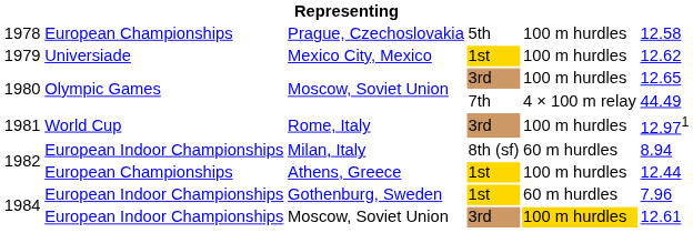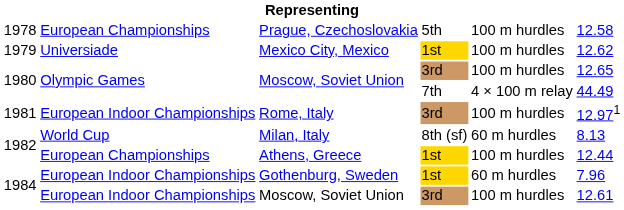 <table>
 <tr>
 <th colspan="6">Representing </th>
 </tr>
 <tr>
 <td>1978</td>
 <td><a href='#'>European Championships</a></td>
 <td><a href='#'>Prague, Czechoslovakia</a></td>
 <td>5th</td>
 <td>100 m hurdles</td>
 <td><a href='#'>12.58</a></td>
 </tr>
 <tr>
 <td>1979</td>
 <td><a href='#'>Universiade</a></td>
 <td><a href='#'>Mexico City, Mexico</a></td>
 <td bgcolor=gold>1st</td>
 <td>100 m hurdles</td>
 <td><a href='#'>12.62</a></td>
 </tr>
 <tr>
 <td rowspan=2>1980</td>
 <td rowspan=2><a href='#'>Olympic Games</a></td>
 <td rowspan=2><a href='#'>Moscow, Soviet Union</a></td>
 <td bgcolor="cc9966">3rd</td>
 <td>100 m hurdles</td>
 <td><a href='#'>12.65</a></td>
 </tr>
 <tr>
 <td>7th</td>
 <td>4 × 100 m relay</td>
 <td><a href='#'>44.49</a></td>
 </tr>
 <tr>
 <td>1981</td>
-<td><a href='#'>World Cup</a></td>
+<td><a href='#'>European Indoor Championships</a></td>
 <td><a href='#'>Rome, Italy</a></td>
 <td bgcolor="cc9966">3rd</td>
 <td>100 m hurdles</td>
 <td><a href='#'>12.97</a><sup>1</sup></td>
 </tr>
 <tr>
 <td rowspan=2>1982</td>
-<td><a href='#'>European Indoor Championships</a></td>
+<td><a href='#'>World Cup</a></td>
 <td><a href='#'>Milan, Italy</a></td>
 <td>8th (sf)</td>
 <td>60 m hurdles</td>
-<td><a href='#'>8.94</a></td>
+<td><a href='#'>8.13</a></td>
 </tr>
 <tr>
 <td><a href='#'>European Championships</a></td>
 <td><a href='#'>Athens, Greece</a></td>
 <td bgcolor="gold">1st</td>
 <td>100 m hurdles</td>
 <td><a href='#'>12.44</a></td>
 </tr>
 <tr>
 <td rowspan=2>1984</td>
 <td><a href='#'>European Indoor Championships</a></td>
 <td><a href='#'>Gothenburg, Sweden</a></td>
 <td bgcolor="gold">1st</td>
 <td>60 m hurdles</td>
 <td><a href='#'>7.96</a></td>
 </tr>
 <tr>
 <td><a href='#'>European Indoor Championships</a></td>
 <td>Moscow, Soviet Union</td>
 <td bgcolor="cc9966">3rd</td>
-<td style="background: gold;">100 m hurdles</td>
+<td>100 m hurdles</td>
 <td><a href='#'>12.61</a></td>
 </tr>
 </table>
